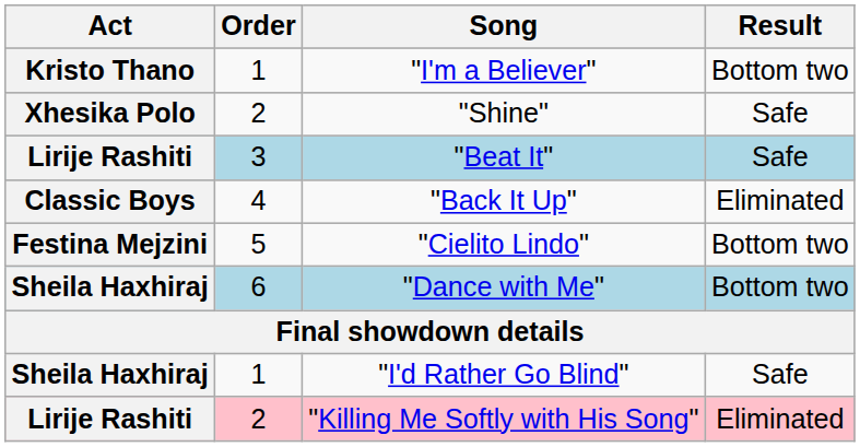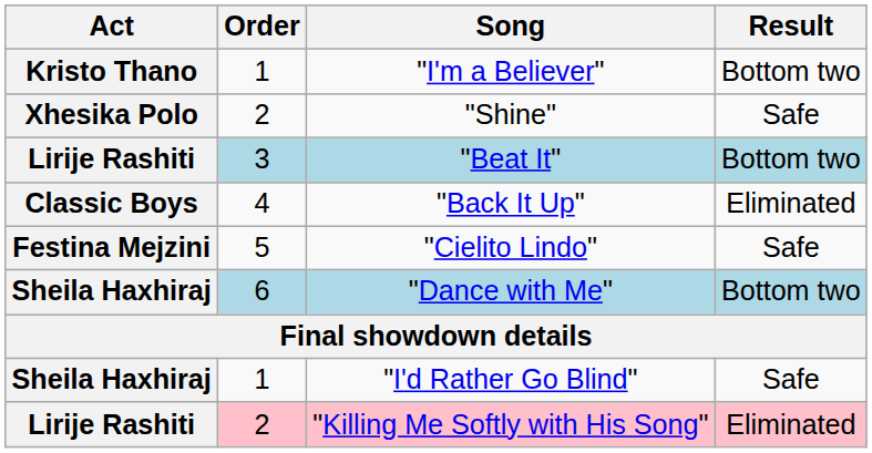 <table class="wikitable plainrowheaders" style="text-align:center;">
 <tr>
 <th scope="col">Act</th>
 <th scope="col">Order</th>
 <th scope="col">Song</th>
 <th scope="col">Result</th>
 </tr>
 <tr>
 <th scope="row">Kristo Thano</th>
 <td>1</td>
 <td>"<a href='#'>I'm a Believer</a>"</td>
 <td>Bottom two</td>
 </tr>
 <tr>
 <th scope="row">Xhesika Polo</th>
 <td>2</td>
 <td>"Shine"</td>
 <td>Safe</td>
 </tr>
 <tr style="background:lightblue;">
 <th scope="row">Lirije Rashiti</th>
 <td>3</td>
 <td>"<a href='#'>Beat It</a>"</td>
-<td>Safe</td>
+<td>Bottom two</td>
 </tr>
 <tr>
 <th scope="row">Classic Boys</th>
 <td>4</td>
 <td>"<a href='#'>Back It Up</a>"</td>
 <td>Eliminated</td>
 </tr>
 <tr>
 <th scope="row">Festina Mejzini</th>
 <td>5</td>
 <td>"<a href='#'>Cielito Lindo</a>"</td>
-<td>Bottom two</td>
+<td>Safe</td>
 </tr>
 <tr style="background:lightblue;">
 <th scope="row">Sheila Haxhiraj</th>
 <td>6</td>
 <td>"<a href='#'>Dance with Me</a>"</td>
 <td>Bottom two</td>
 </tr>
 <tr>
 <th colspan="5">Final showdown details</th>
 </tr>
 <tr>
 <th scope="row">Sheila Haxhiraj</th>
 <td>1</td>
 <td>"<a href='#'>I'd Rather Go Blind</a>"</td>
 <td>Safe</td>
 </tr>
 <tr style="background:pink;">
 <th scope="row">Lirije Rashiti</th>
 <td>2</td>
 <td>"<a href='#'>Killing Me Softly with His Song</a>"</td>
 <td>Eliminated</td>
 </tr>
 </table>
